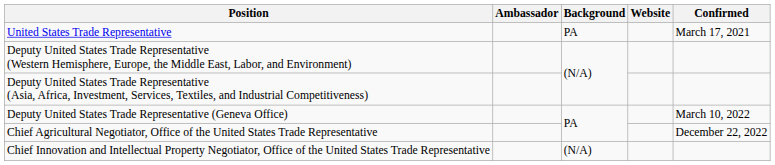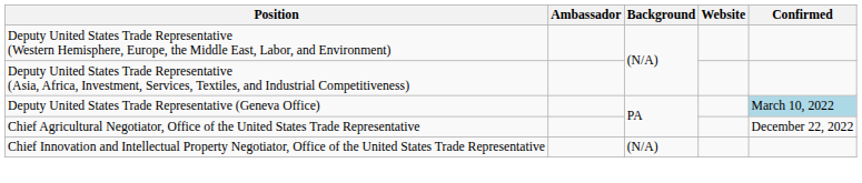 <table class="wikitable sortable">
 <tr>
 <th>Position</th>
 <th>Ambassador</th>
 <th>Background</th>
 <th>Website</th>
 <th>Confirmed</th>
-</tr>
-<tr>
-<td><a href='#'>United States Trade Representative</a></td>
-<td></td>
-<td>PA</td>
-<td></td>
-<td>March 17, 2021</td>
 </tr>
 <tr>
 <td>Deputy United States Trade Representative<br>(Western Hemisphere, Europe, the Middle East, Labor, and Environment)</td>
 <td></td>
 <td rowspan="2">(N/A)</td>
 <td></td>
 <td></td>
 </tr>
 <tr>
 <td>Deputy United States Trade Representative<br>(Asia, Africa, Investment, Services, Textiles, and Industrial Competitiveness)</td>
 <td></td>
 <td></td>
 <td></td>
 </tr>
 <tr>
 <td>Deputy United States Trade Representative (Geneva Office)</td>
 <td></td>
 <td rowspan="2">PA</td>
 <td></td>
-<td>March 10, 2022</td>
+<td style="background: lightblue;">March 10, 2022</td>
 </tr>
 <tr>
 <td>Chief Agricultural Negotiator, Office of the United States Trade Representative</td>
 <td></td>
 <td></td>
 <td>December 22, 2022</td>
 </tr>
 <tr>
 <td>Chief Innovation and Intellectual Property Negotiator, Office of the United States Trade Representative</td>
 <td></td>
 <td>(N/A)</td>
 <td></td>
 <td></td>
 </tr>
 </table>
